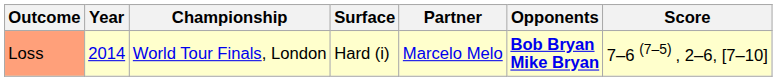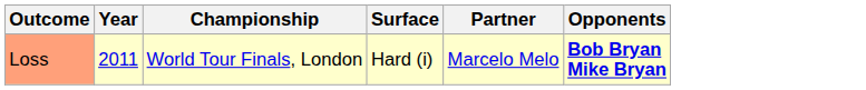 <table class="sortable wikitable">
 <tr>
 <th>Outcome</th>
 <th>Year</th>
 <th>Championship</th>
 <th>Surface</th>
 <th>Partner</th>
 <th>Opponents</th>
-<th class="unsortable">Score</th>
 </tr>
 <tr style="background:#ffffcc;">
 <td style="background:#ffa07a;">Loss</td>
-<td><a href='#'>2014</a></td>
+<td><a href='#'>2011</a></td>
 <td><a href='#'>World Tour Finals</a>, London</td>
 <td>Hard (i)</td>
 <td> <a href='#'>Marcelo Melo</a></td>
 <td><strong> <a href='#'>Bob Bryan</a><br> <a href='#'>Mike Bryan</a></strong></td>
-<td>7–6 <sup> (7–5) </sup>, 2–6, [7–10]</td>
 </tr>
 </table>
